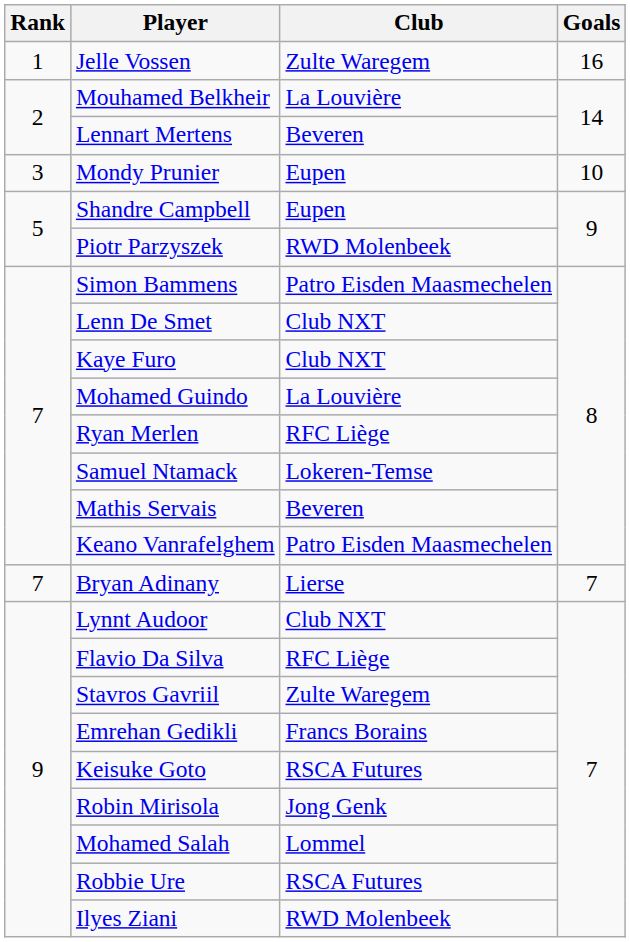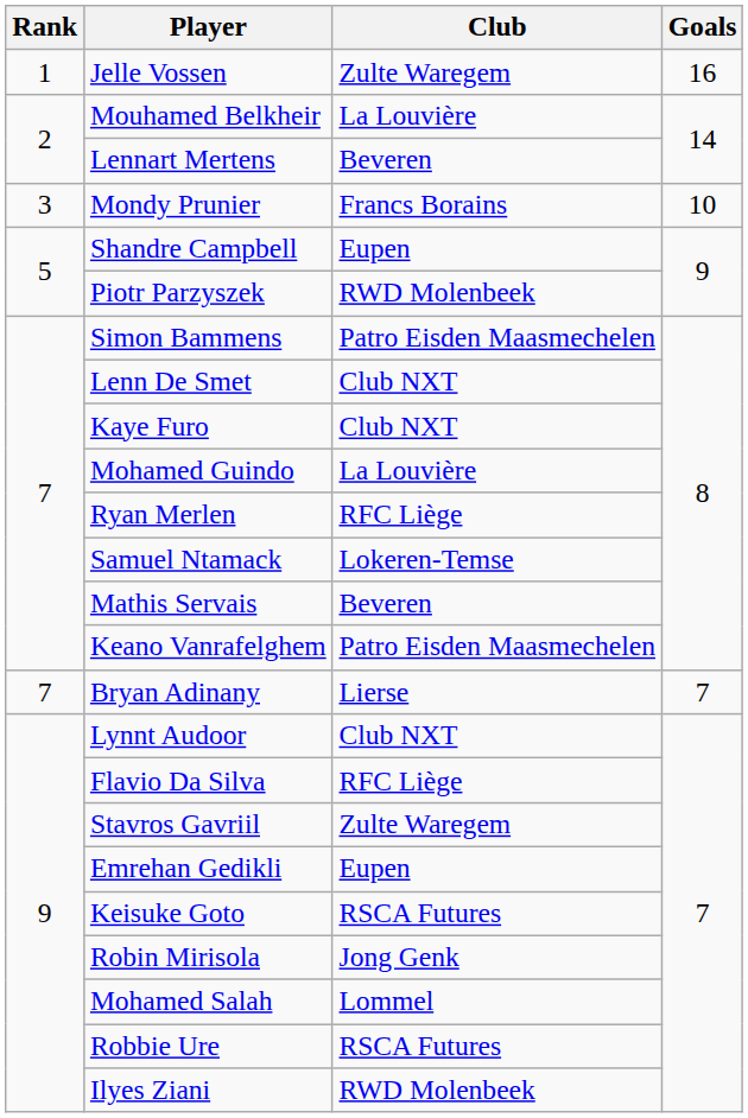 <table class="wikitable" style="text-align:center">
 <tr>
 <th>Rank</th>
 <th>Player</th>
 <th>Club</th>
 <th>Goals</th>
 </tr>
 <tr>
 <td rowspan=1>1</td>
 <td align="left"> <a href='#'>Jelle Vossen</a></td>
 <td align="left"><a href='#'>Zulte Waregem</a></td>
 <td rowspan=1>16</td>
 </tr>
 <tr>
 <td rowspan=2>2</td>
 <td align="left"> <a href='#'>Mouhamed Belkheir</a></td>
 <td align="left"><a href='#'>La Louvière</a></td>
 <td rowspan=2>14</td>
 </tr>
 <tr>
 <td align="left"> <a href='#'>Lennart Mertens</a></td>
 <td align="left"><a href='#'>Beveren</a></td>
 </tr>
 <tr>
 <td rowspan=1>3</td>
 <td align="left"> <a href='#'>Mondy Prunier</a></td>
-<td align="left"><a href='#'>Eupen</a></td>
+<td align="left"><a href='#'>Francs Borains</a></td>
 <td rowspan=1>10</td>
 </tr>
 <tr>
 <td rowspan=2>5</td>
 <td align="left"> <a href='#'>Shandre Campbell</a></td>
 <td align="left"><a href='#'>Eupen</a></td>
 <td rowspan=2>9</td>
 </tr>
 <tr>
 <td align="left"> <a href='#'>Piotr Parzyszek</a></td>
 <td align="left"><a href='#'>RWD Molenbeek</a></td>
 </tr>
 <tr>
 <td rowspan=8>7</td>
 <td align="left"> <a href='#'>Simon Bammens</a></td>
 <td align="left"><a href='#'>Patro Eisden Maasmechelen</a></td>
 <td rowspan=8>8</td>
 </tr>
 <tr>
 <td align="left"> <a href='#'>Lenn De Smet</a></td>
 <td align="left"><a href='#'>Club NXT</a></td>
 </tr>
 <tr>
 <td align="left"> <a href='#'>Kaye Furo</a></td>
 <td align="left"><a href='#'>Club NXT</a></td>
 </tr>
 <tr>
 <td align="left"> <a href='#'>Mohamed Guindo</a></td>
 <td align="left"><a href='#'>La Louvière</a></td>
 </tr>
 <tr>
 <td align="left"> <a href='#'>Ryan Merlen</a></td>
 <td align="left"><a href='#'>RFC Liège</a></td>
 </tr>
 <tr>
 <td align="left"> <a href='#'>Samuel Ntamack</a></td>
 <td align="left"><a href='#'>Lokeren-Temse</a></td>
 </tr>
 <tr>
 <td align="left"> <a href='#'>Mathis Servais</a></td>
 <td align="left"><a href='#'>Beveren</a></td>
 </tr>
 <tr>
 <td align="left"> <a href='#'>Keano Vanrafelghem</a></td>
 <td align="left"><a href='#'>Patro Eisden Maasmechelen</a></td>
 </tr>
 <tr>
 <td rowspan=1>7</td>
 <td align="left"> <a href='#'>Bryan Adinany</a></td>
 <td align="left"><a href='#'>Lierse</a></td>
 <td rowspan=1>7</td>
 </tr>
 <tr>
 <td rowspan=13>9</td>
 <td align="left"> <a href='#'>Lynnt Audoor</a></td>
 <td align="left"><a href='#'>Club NXT</a></td>
 <td rowspan=13>7</td>
 </tr>
 <tr>
 <td align="left"> <a href='#'>Flavio Da Silva</a></td>
 <td align="left"><a href='#'>RFC Liège</a></td>
 </tr>
 <tr>
 <td align="left"> <a href='#'>Stavros Gavriil</a></td>
 <td align="left"><a href='#'>Zulte Waregem</a></td>
 </tr>
 <tr>
 <td align="left"> <a href='#'>Emrehan Gedikli</a></td>
-<td align="left"><a href='#'>Francs Borains</a></td>
+<td align="left"><a href='#'>Eupen</a></td>
 </tr>
 <tr>
 <td align="left"> <a href='#'>Keisuke Goto</a></td>
 <td align="left"><a href='#'>RSCA Futures</a></td>
 </tr>
 <tr>
 <td align="left"> <a href='#'>Robin Mirisola</a></td>
 <td align="left"><a href='#'>Jong Genk</a></td>
 </tr>
 <tr>
 <td align="left"> <a href='#'>Mohamed Salah</a></td>
 <td align="left"><a href='#'>Lommel</a></td>
 </tr>
 <tr>
 <td align="left"> <a href='#'>Robbie Ure</a></td>
 <td align="left"><a href='#'>RSCA Futures</a></td>
 </tr>
 <tr>
 <td align="left"> <a href='#'>Ilyes Ziani</a></td>
 <td align="left"><a href='#'>RWD Molenbeek</a></td>
 </tr>
 </table>
